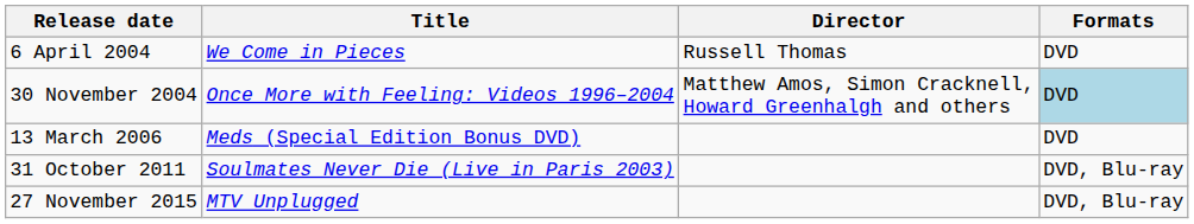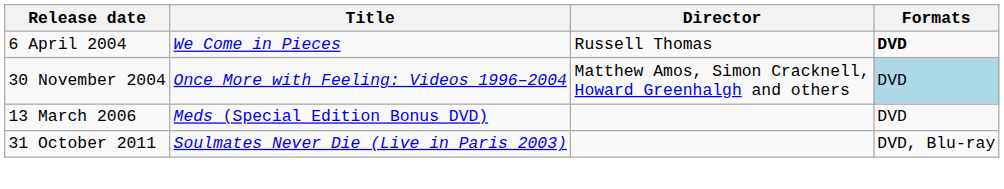 <table class="wikitable">
 <tr>
 <th>Release date</th>
 <th>Title</th>
 <th>Director</th>
 <th>Formats</th>
 </tr>
 <tr>
 <td>6 April 2004</td>
 <td><em><a href='#'>We Come in Pieces</a></em></td>
 <td>Russell Thomas</td>
-<td>DVD</td>
+<td><strong>DVD</strong></td>
 </tr>
 <tr>
 <td>30 November 2004</td>
 <td><a href='#'><em>Once More with Feeling: Videos 1996–2004</em></a></td>
 <td>Matthew Amos, Simon Cracknell, <br><a href='#'>Howard Greenhalgh</a> and others</td>
 <td style="background: lightblue;">DVD</td>
 </tr>
 <tr>
 <td>13 March 2006</td>
 <td><a href='#'><em>Meds</em> (Special Edition Bonus DVD)</a></td>
 <td></td>
 <td>DVD</td>
 </tr>
 <tr>
 <td>31 October 2011</td>
 <td><em><a href='#'>Soulmates Never Die (Live in Paris 2003)</a></em></td>
 <td></td>
 <td>DVD, Blu-ray</td>
 </tr>
-<tr>
-<td>27 November 2015</td>
-<td><em><a href='#'>MTV Unplugged</a></em></td>
-<td></td>
-<td>DVD, Blu-ray</td>
-</tr>
 </table>
